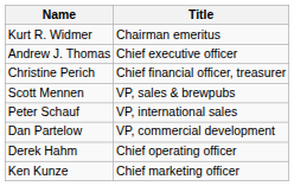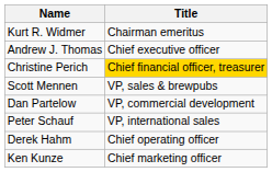 <table class="wikitable">
 <tr>
 <th>Name</th>
 <th>Title</th>
 </tr>
 <tr>
 <td>Kurt R. Widmer</td>
 <td>Chairman emeritus</td>
 </tr>
 <tr>
 <td>Andrew J. Thomas</td>
 <td>Chief executive officer</td>
 </tr>
 <tr>
 <td>Christine Perich</td>
-<td>Chief financial officer, treasurer</td>
+<td style="background: gold;">Chief financial officer, treasurer</td>
 </tr>
 <tr>
 <td>Scott Mennen</td>
 <td>VP, sales & brewpubs</td>
 </tr>
 <tr>
+<td>Dan Partelow</td>
+<td>VP, commercial development</td>
+</tr>
+<tr>
 <td>Peter Schauf</td>
 <td>VP, international sales</td>
-</tr>
-<tr>
-<td>Dan Partelow</td>
-<td>VP, commercial development</td>
 </tr>
 <tr>
 <td>Derek Hahm</td>
 <td>Chief operating officer</td>
 </tr>
 <tr>
 <td>Ken Kunze</td>
 <td>Chief marketing officer</td>
 </tr>
 </table>
